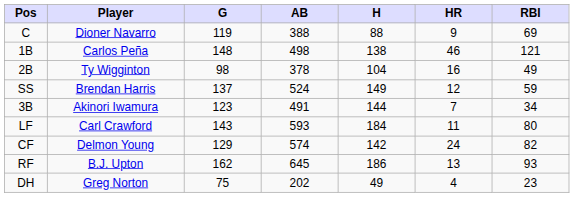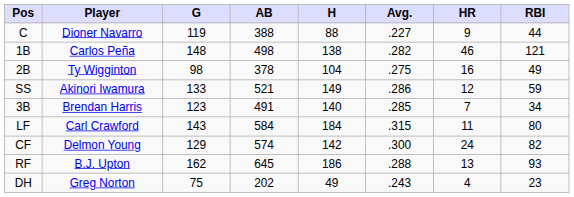 <table class="wikitable sortable">
 <tr>
 <th style="background:#ddf; width:5%;">Pos</th>
 <th style="background:#ddf; width:16%;">Player</th>
 <th style="background:#ddf; width:9%;">G</th>
 <th style="background:#ddf; width:9%;">AB</th>
 <th style="background:#ddf; width:9%;">H</th>
+<th style="background:#ddf; width:9%;">Avg.</th>
 <th style="background:#ddf; width:9%;">HR</th>
 <th style="background:#ddf; width:9%;">RBI</th>
 </tr>
 <tr align=center>
 <td>C</td>
 <td><a href='#'>Dioner Navarro</a></td>
 <td>119</td>
 <td>388</td>
 <td>88</td>
+<td>.227</td>
 <td>9</td>
-<td>69</td>
+<td>44</td>
 </tr>
 <tr align=center>
 <td>1B</td>
 <td><a href='#'>Carlos Peña</a></td>
 <td>148</td>
 <td>498</td>
 <td>138</td>
+<td>.282</td>
 <td>46</td>
 <td>121</td>
 </tr>
 <tr align=center>
 <td>2B</td>
 <td><a href='#'>Ty Wigginton</a></td>
 <td>98</td>
 <td>378</td>
 <td>104</td>
+<td>.275</td>
 <td>16</td>
 <td>49</td>
 </tr>
 <tr align=center>
 <td>SS</td>
-<td><a href='#'>Brendan Harris</a></td>
-<td>137</td>
-<td>524</td>
+<td><a href='#'>Akinori Iwamura</a></td>
+<td>133</td>
+<td>521</td>
 <td>149</td>
+<td>.286</td>
 <td>12</td>
 <td>59</td>
 </tr>
 <tr align=center>
 <td>3B</td>
-<td><a href='#'>Akinori Iwamura</a></td>
+<td><a href='#'>Brendan Harris</a></td>
 <td>123</td>
 <td>491</td>
-<td>144</td>
+<td>140</td>
+<td>.285</td>
 <td>7</td>
 <td>34</td>
 </tr>
 <tr align=center>
 <td>LF</td>
 <td><a href='#'>Carl Crawford</a></td>
 <td>143</td>
-<td>593</td>
+<td>584</td>
 <td>184</td>
+<td>.315</td>
 <td>11</td>
 <td>80</td>
 </tr>
 <tr align=center>
 <td>CF</td>
 <td><a href='#'>Delmon Young</a></td>
 <td>129</td>
 <td>574</td>
 <td>142</td>
+<td>.300</td>
 <td>24</td>
 <td>82</td>
 </tr>
 <tr align=center>
 <td>RF</td>
 <td><a href='#'>B.J. Upton</a></td>
 <td>162</td>
 <td>645</td>
 <td>186</td>
+<td>.288</td>
 <td>13</td>
 <td>93</td>
 </tr>
 <tr align=center>
 <td>DH</td>
 <td><a href='#'>Greg Norton</a></td>
 <td>75</td>
 <td>202</td>
 <td>49</td>
+<td>.243</td>
 <td>4</td>
 <td>23</td>
 </tr>
 </table>
